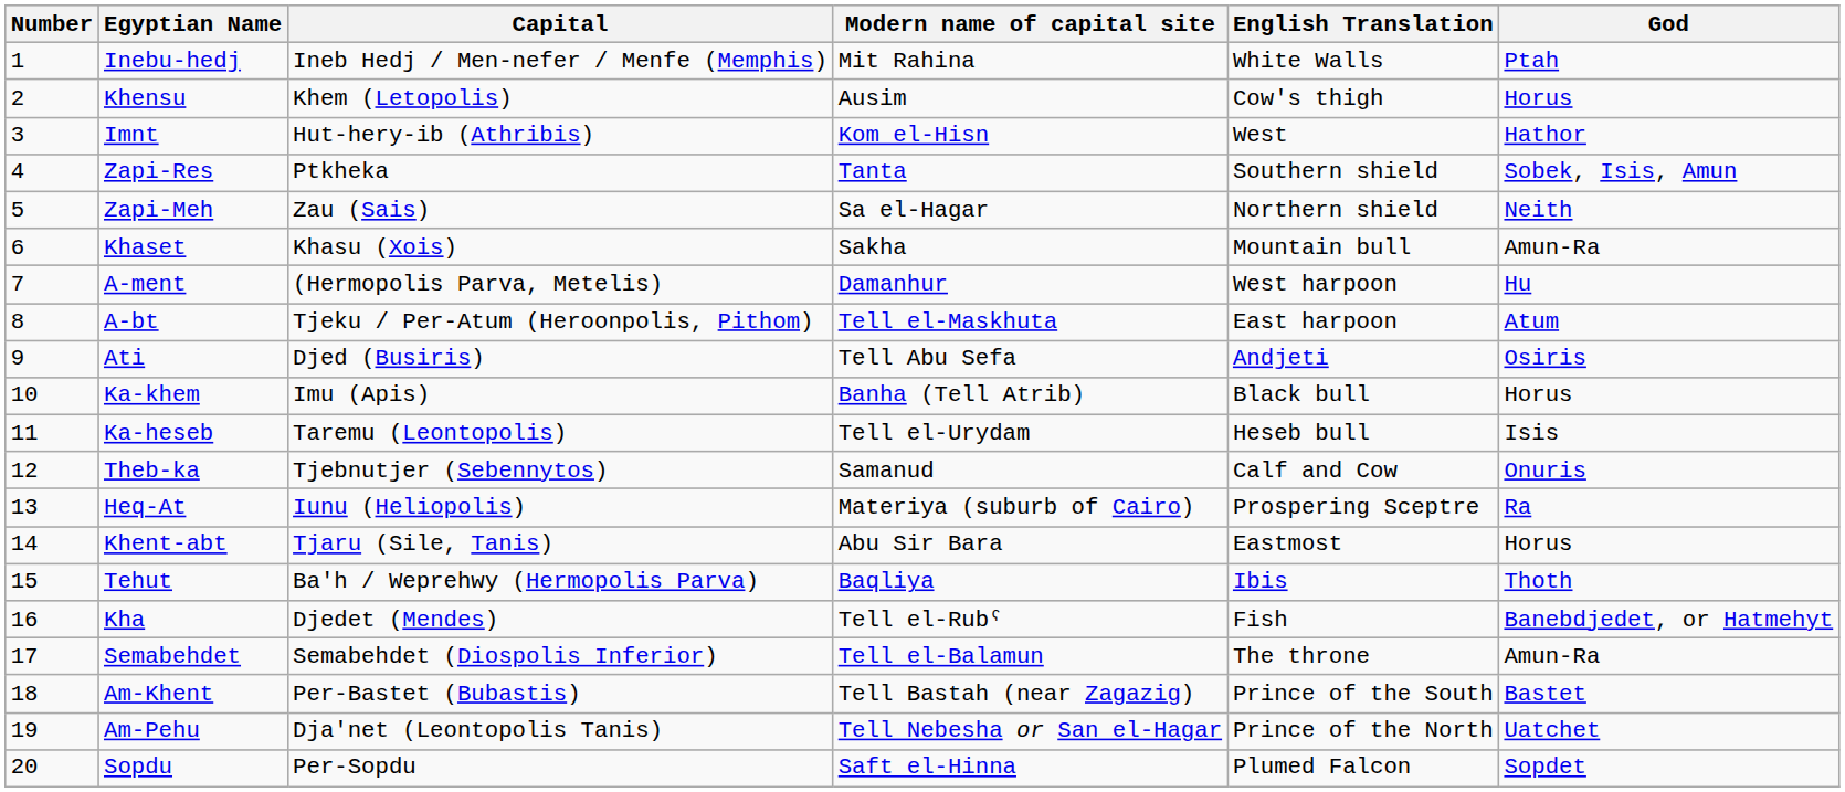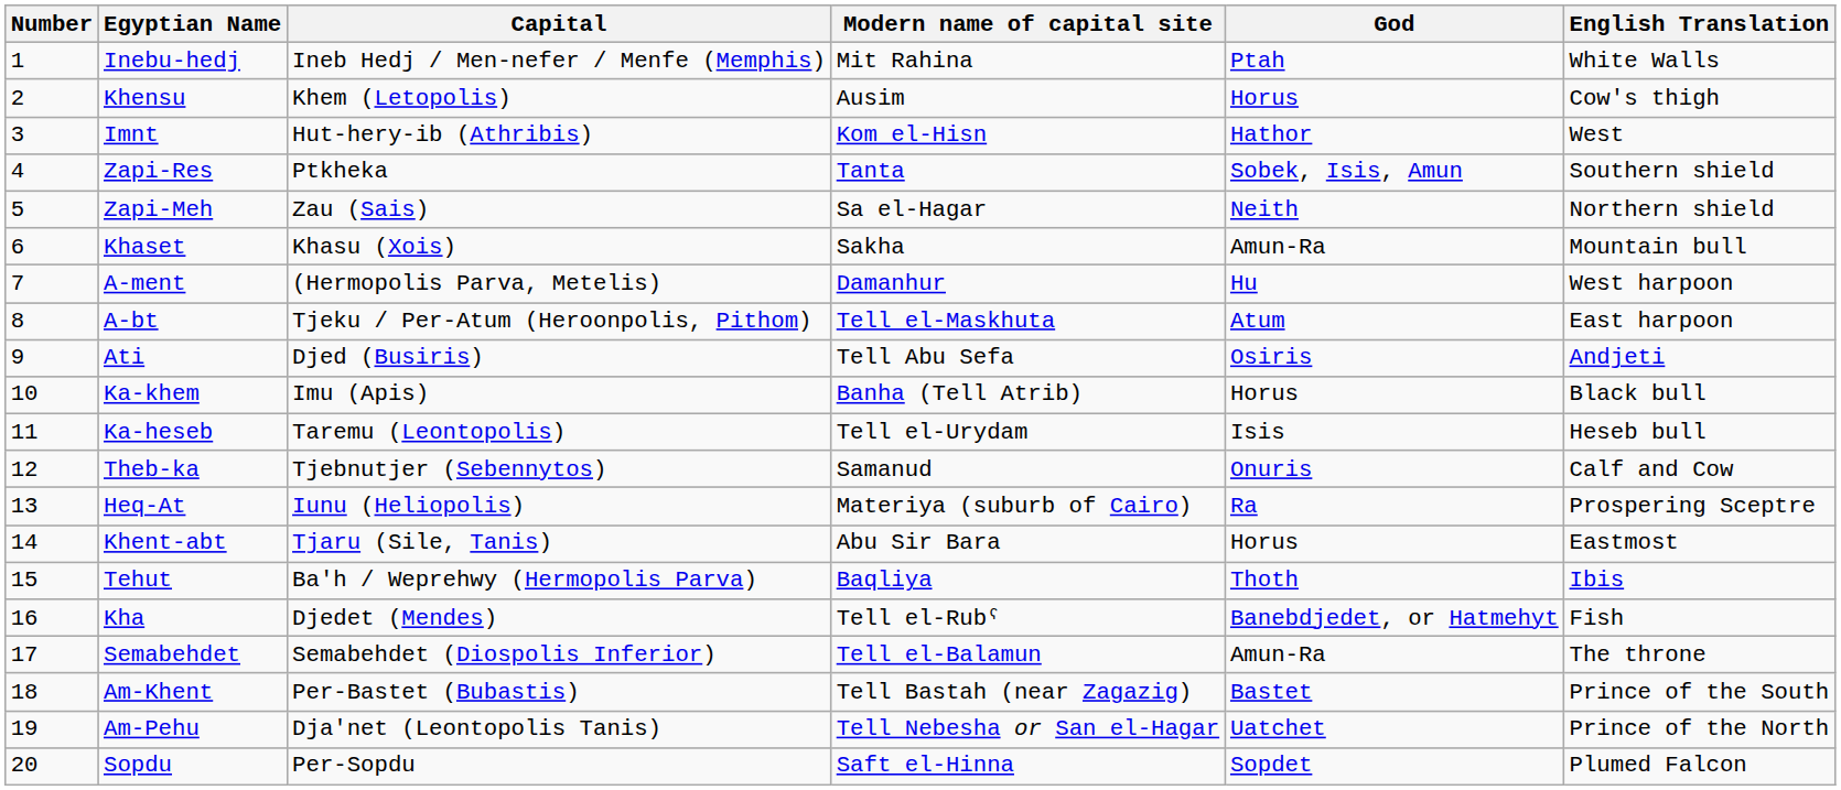 <table class="wikitable">
 <tr>
 <th>Number</th>
 <th>Egyptian Name</th>
 <th>Capital</th>
 <th>Modern name of capital site</th>
+<th>God</th>
 <th>English Translation</th>
-<th>God</th>
 </tr>
 <tr>
 <td>1</td>
 <td><a href='#'>Inebu-hedj</a></td>
 <td>Ineb Hedj / Men-nefer / Menfe (<a href='#'>Memphis</a>)</td>
 <td>Mit Rahina</td>
+<td><a href='#'>Ptah</a></td>
 <td>White Walls</td>
-<td><a href='#'>Ptah</a></td>
 </tr>
 <tr>
 <td>2</td>
 <td><a href='#'>Khensu</a></td>
 <td>Khem (<a href='#'>Letopolis</a>)</td>
 <td>Ausim</td>
+<td><a href='#'>Horus</a></td>
 <td>Cow's thigh</td>
-<td><a href='#'>Horus</a></td>
 </tr>
 <tr>
 <td>3</td>
 <td><a href='#'>Imnt</a></td>
 <td>Hut-hery-ib (<a href='#'>Athribis</a>)</td>
 <td><a href='#'>Kom el-Hisn</a></td>
+<td><a href='#'>Hathor</a></td>
 <td>West</td>
-<td><a href='#'>Hathor</a></td>
 </tr>
 <tr>
 <td>4</td>
 <td><a href='#'>Zapi-Res</a></td>
 <td>Ptkheka</td>
 <td><a href='#'>Tanta</a></td>
+<td><a href='#'>Sobek</a>, <a href='#'>Isis</a>, <a href='#'>Amun</a></td>
 <td>Southern shield</td>
-<td><a href='#'>Sobek</a>, <a href='#'>Isis</a>, <a href='#'>Amun</a></td>
 </tr>
 <tr>
 <td>5</td>
 <td><a href='#'>Zapi-Meh</a></td>
 <td>Zau (<a href='#'>Sais</a>)</td>
 <td>Sa el-Hagar</td>
+<td><a href='#'>Neith</a></td>
 <td>Northern shield</td>
-<td><a href='#'>Neith</a></td>
 </tr>
 <tr>
 <td>6</td>
 <td><a href='#'>Khaset</a></td>
 <td>Khasu (<a href='#'>Xois</a>)</td>
 <td>Sakha</td>
+<td>Amun-Ra</td>
 <td>Mountain bull</td>
-<td>Amun-Ra</td>
 </tr>
 <tr>
 <td>7</td>
 <td><a href='#'>A-ment</a></td>
 <td>(Hermopolis Parva, Metelis)</td>
 <td><a href='#'>Damanhur</a></td>
+<td><a href='#'>Hu</a></td>
 <td>West harpoon</td>
-<td><a href='#'>Hu</a></td>
 </tr>
 <tr>
 <td>8</td>
 <td><a href='#'>A-bt</a></td>
 <td>Tjeku / Per-Atum (Heroonpolis, <a href='#'>Pithom</a>)</td>
 <td><a href='#'>Tell el-Maskhuta</a></td>
+<td><a href='#'>Atum</a></td>
 <td>East harpoon</td>
-<td><a href='#'>Atum</a></td>
 </tr>
 <tr>
 <td>9</td>
 <td><a href='#'>Ati</a></td>
 <td>Djed (<a href='#'>Busiris</a>)</td>
 <td>Tell Abu Sefa</td>
+<td><a href='#'>Osiris</a></td>
 <td><a href='#'>Andjeti</a></td>
-<td><a href='#'>Osiris</a></td>
 </tr>
 <tr>
 <td>10</td>
 <td><a href='#'>Ka-khem</a></td>
 <td>Imu (Apis)</td>
 <td><a href='#'>Banha</a> (Tell Atrib)</td>
+<td>Horus</td>
 <td>Black bull</td>
-<td>Horus</td>
 </tr>
 <tr>
 <td>11</td>
 <td><a href='#'>Ka-heseb</a></td>
 <td>Taremu (<a href='#'>Leontopolis</a>)</td>
 <td>Tell el-Urydam</td>
+<td>Isis</td>
 <td>Heseb bull</td>
-<td>Isis</td>
 </tr>
 <tr>
 <td>12</td>
 <td><a href='#'>Theb-ka</a></td>
 <td>Tjebnutjer (<a href='#'>Sebennytos</a>)</td>
 <td>Samanud</td>
+<td><a href='#'>Onuris</a></td>
 <td>Calf and Cow</td>
-<td><a href='#'>Onuris</a></td>
 </tr>
 <tr>
 <td>13</td>
 <td><a href='#'>Heq-At</a></td>
 <td><a href='#'>Iunu</a> (<a href='#'>Heliopolis</a>)</td>
 <td>Materiya (suburb of <a href='#'>Cairo</a>)</td>
+<td><a href='#'>Ra</a></td>
 <td>Prospering Sceptre</td>
-<td><a href='#'>Ra</a></td>
 </tr>
 <tr>
 <td>14</td>
 <td><a href='#'>Khent-abt</a></td>
 <td><a href='#'>Tjaru</a> (Sile, <a href='#'>Tanis</a>)</td>
 <td>Abu Sir Bara</td>
+<td>Horus</td>
 <td>Eastmost</td>
-<td>Horus</td>
 </tr>
 <tr>
 <td>15</td>
 <td><a href='#'>Tehut</a></td>
 <td>Ba'h / Weprehwy (<a href='#'>Hermopolis Parva</a>)</td>
 <td><a href='#'>Baqliya</a></td>
+<td><a href='#'>Thoth</a></td>
 <td><a href='#'>Ibis</a></td>
-<td><a href='#'>Thoth</a></td>
 </tr>
 <tr>
 <td>16</td>
 <td><a href='#'>Kha</a></td>
 <td>Djedet (<a href='#'>Mendes</a>)</td>
 <td>Tell el-Rubˁ</td>
+<td><a href='#'>Banebdjedet</a>, or <a href='#'>Hatmehyt</a></td>
 <td>Fish</td>
-<td><a href='#'>Banebdjedet</a>, or <a href='#'>Hatmehyt</a></td>
 </tr>
 <tr>
 <td>17</td>
 <td><a href='#'>Semabehdet</a></td>
 <td>Semabehdet (<a href='#'>Diospolis Inferior</a>)</td>
 <td><a href='#'>Tell el-Balamun</a></td>
+<td>Amun-Ra</td>
 <td>The throne</td>
-<td>Amun-Ra</td>
 </tr>
 <tr>
 <td>18</td>
 <td><a href='#'>Am-Khent</a></td>
 <td>Per-Bastet (<a href='#'>Bubastis</a>)</td>
 <td>Tell Bastah (near <a href='#'>Zagazig</a>)</td>
+<td><a href='#'>Bastet</a></td>
 <td>Prince of the South</td>
-<td><a href='#'>Bastet</a></td>
 </tr>
 <tr>
 <td>19</td>
 <td><a href='#'>Am-Pehu</a></td>
 <td>Dja'net (Leontopolis Tanis)</td>
 <td><a href='#'>Tell Nebesha</a> <em>or</em> <a href='#'>San el-Hagar</a></td>
+<td><a href='#'>Uatchet</a></td>
 <td>Prince of the North</td>
-<td><a href='#'>Uatchet</a></td>
 </tr>
 <tr>
 <td>20</td>
 <td><a href='#'>Sopdu</a></td>
 <td>Per-Sopdu</td>
 <td><a href='#'>Saft el-Hinna</a></td>
+<td><a href='#'>Sopdet</a></td>
 <td>Plumed Falcon</td>
-<td><a href='#'>Sopdet</a></td>
 </tr>
 </table>
